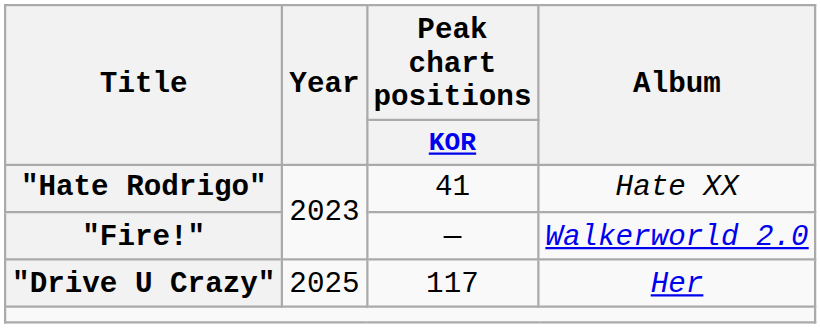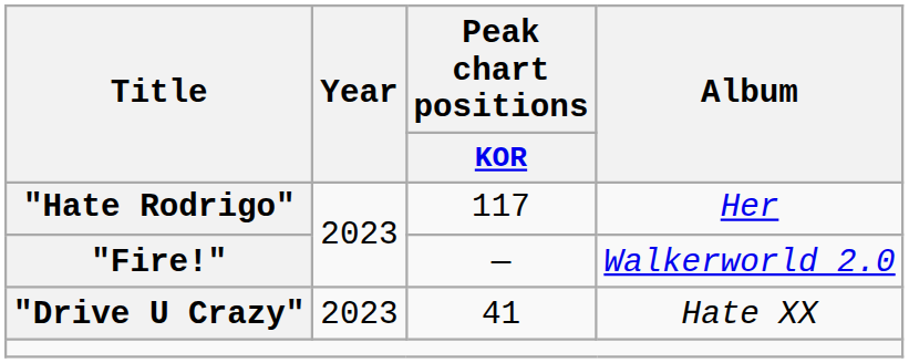 <table class="wikitable plainrowheaders" style="text-align:center">
 <tr>
 <th rowspan="2" scope="col">Title</th>
 <th rowspan="2" scope="col">Year</th>
 <th colspan="1" scope="col">Peak chart positions</th>
 <th rowspan="2" scope="col">Album</th>
 </tr>
 <tr>
 <th scope="col" style="width:4em; font-size:90%"><a href='#'>KOR</a><br></th>
 </tr>
 <tr>
 <th scope="row">"Hate Rodrigo"<br></th>
 <td rowspan="2">2023</td>
-<td>41</td>
-<td><em>Hate XX</em></td>
+<td>117</td>
+<td><em><a href='#'>Her</a></em></td>
 </tr>
 <tr>
 <th scope="row">"Fire!"<br></th>
 <td>—</td>
 <td><em><a href='#'>Walkerworld 2.0</a></em></td>
 </tr>
 <tr>
 <th scope="row">"Drive U Crazy"<br></th>
-<td>2025</td>
-<td>117</td>
-<td><em><a href='#'>Her</a></em></td>
+<td>2023</td>
+<td>41</td>
+<td><em>Hate XX</em></td>
 </tr>
 <tr>
 <td colspan="8"></td>
 </tr>
 </table>
